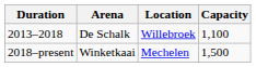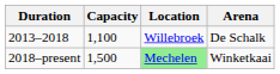 <table class="wikitable">
 <tr>
 <th>Duration</th>
+<th>Capacity</th>
+<th>Location</th>
 <th>Arena</th>
-<th>Location</th>
-<th>Capacity</th>
 </tr>
 <tr>
 <td>2013–2018</td>
+<td>1,100</td>
+<td><a href='#'>Willebroek</a></td>
 <td>De Schalk</td>
-<td><a href='#'>Willebroek</a></td>
-<td>1,100</td>
 </tr>
 <tr>
 <td>2018–present</td>
+<td>1,500</td>
+<td style="background: lightgreen;"><a href='#'>Mechelen</a></td>
 <td>Winketkaai</td>
-<td><a href='#'>Mechelen</a></td>
-<td>1,500</td>
 </tr>
 </table>
